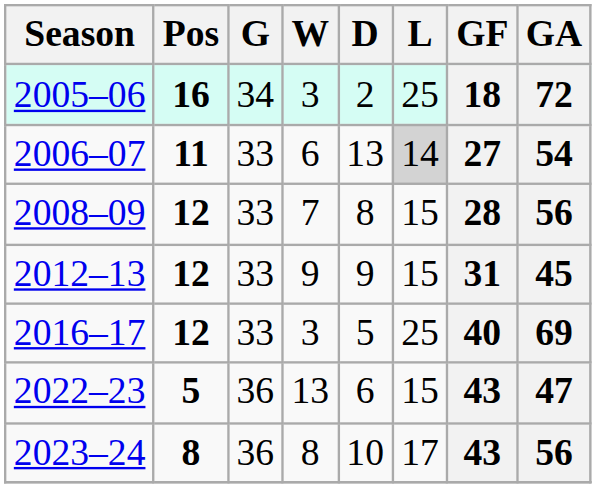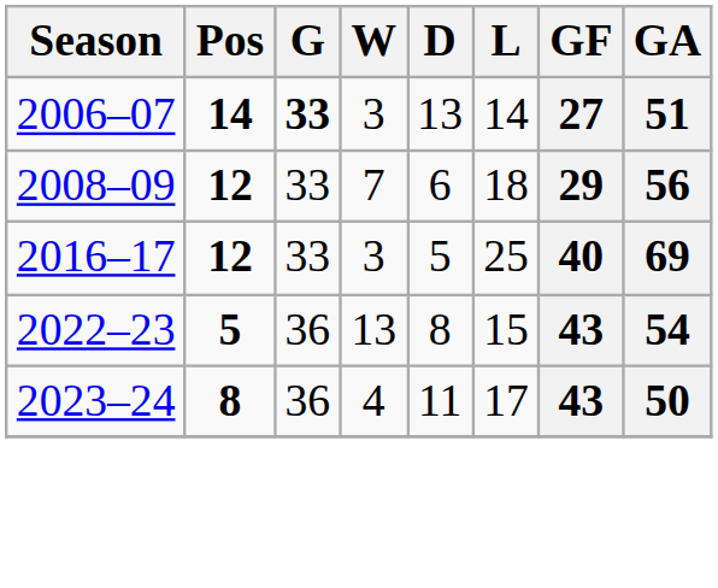 <table class="wikitable sortable" style="text-align: center;">
 <tr>
 <th>Season</th>
 <th>Pos</th>
 <th>G</th>
 <th>W</th>
 <th>D</th>
 <th>L</th>
 <th>GF</th>
 <th>GA</th>
 </tr>
-<tr bgcolor=#d5fdf4>
-<td><a href='#'>2005–06</a></td>
-<td><strong>16</strong></td>
-<td>34</td>
-<td>3</td>
-<td>2</td>
-<td>25</td>
-<th>18</th>
-<th>72</th>
-</tr>
 <tr>
 <td><a href='#'>2006–07</a></td>
-<td><strong>11</strong></td>
-<td>33</td>
-<td>6</td>
+<td><strong>14</strong></td>
+<td><strong>33</strong></td>
+<td>3</td>
 <td>13</td>
-<td style="background: lightgrey;">14</td>
+<td>14</td>
 <th>27</th>
-<th>54</th>
+<th>51</th>
 </tr>
 <tr>
 <td><a href='#'>2008–09</a></td>
 <td><strong>12</strong></td>
 <td>33</td>
 <td>7</td>
-<td>8</td>
-<td>15</td>
-<th>28</th>
+<td>6</td>
+<td>18</td>
+<th>29</th>
 <th>56</th>
-</tr>
-<tr>
-<td><a href='#'>2012–13</a></td>
-<td><strong>12</strong></td>
-<td>33</td>
-<td>9</td>
-<td>9</td>
-<td>15</td>
-<th>31</th>
-<th>45</th>
 </tr>
 <tr>
 <td><a href='#'>2016–17</a></td>
 <td><strong>12</strong></td>
 <td>33</td>
 <td>3</td>
 <td>5</td>
 <td>25</td>
 <th>40</th>
 <th>69</th>
 </tr>
 <tr>
 <td><a href='#'>2022–23</a></td>
 <td><strong>5</strong></td>
 <td>36</td>
 <td>13</td>
-<td>6</td>
+<td>8</td>
 <td>15</td>
 <th>43</th>
-<th>47</th>
+<th>54</th>
 </tr>
 <tr>
 <td><a href='#'>2023–24</a></td>
 <td><strong>8</strong></td>
 <td>36</td>
-<td>8</td>
-<td>10</td>
+<td>4</td>
+<td>11</td>
 <td>17</td>
 <th>43</th>
-<th>56</th>
+<th>50</th>
 </tr>
 <tr>
 </tr>
 </table>
